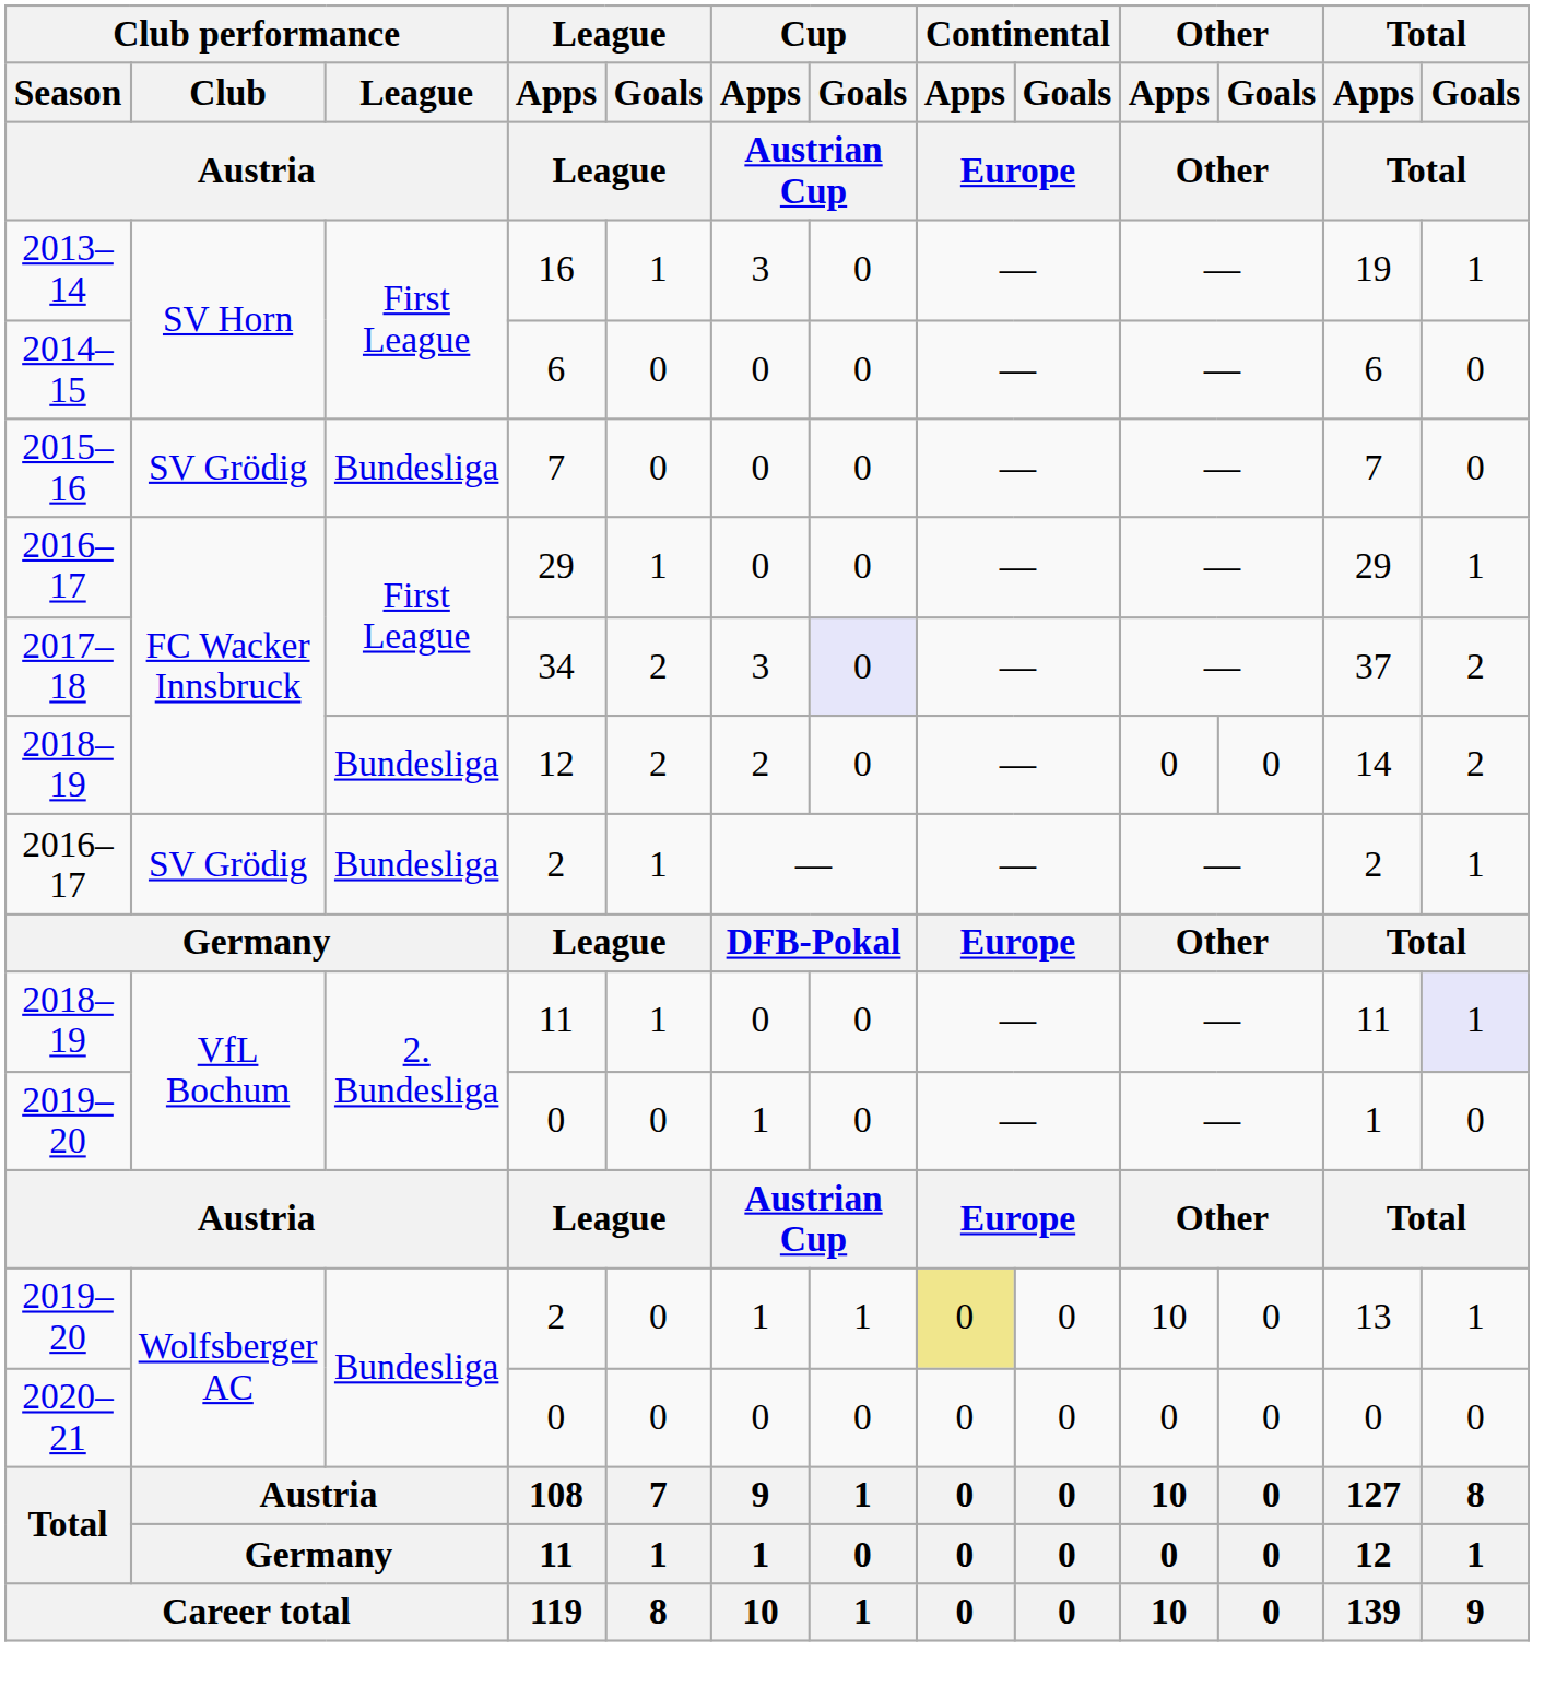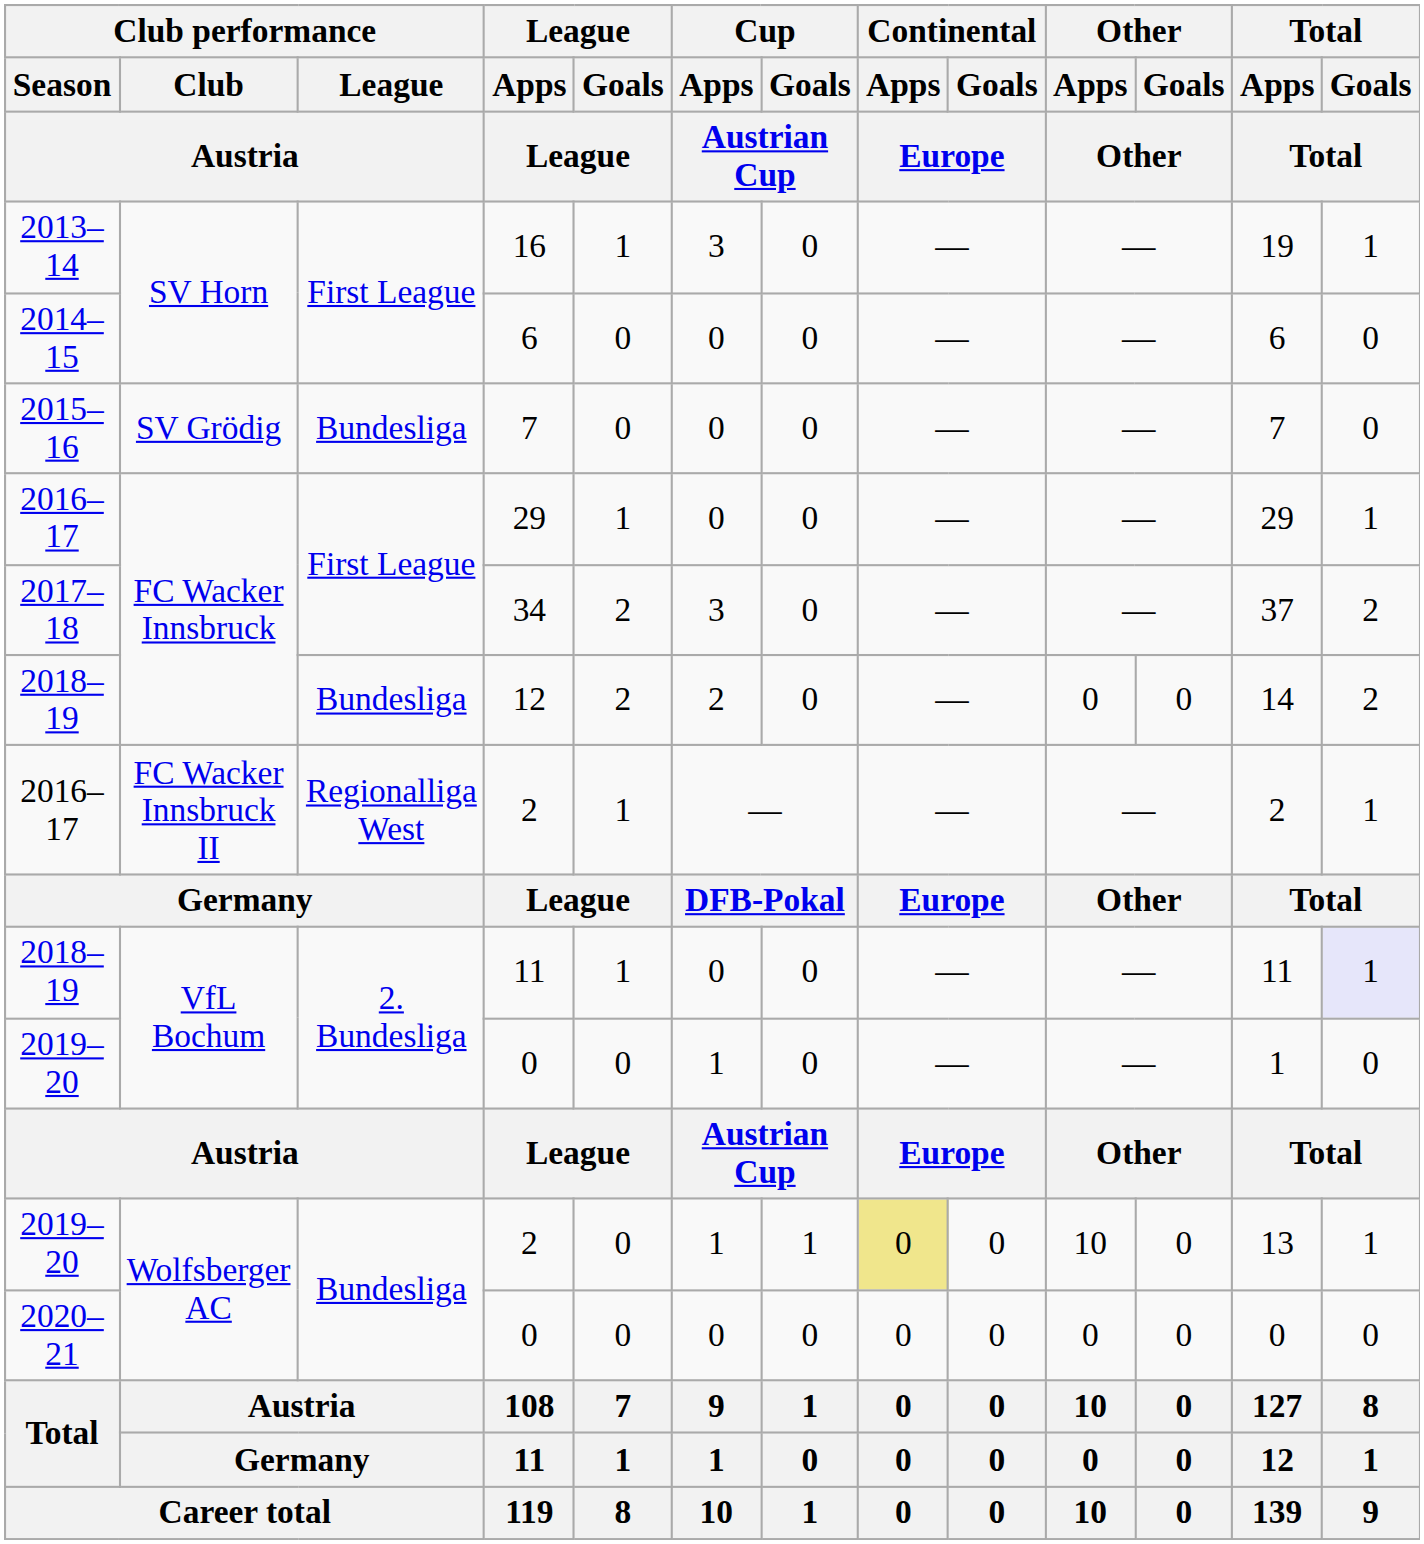 <table class="wikitable" style="text-align:center">
 <tr>
 <th colspan=3>Club performance</th>
 <th colspan=2>League</th>
 <th colspan=2>Cup</th>
 <th colspan=2>Continental</th>
 <th colspan=2>Other</th>
 <th colspan=2>Total</th>
 </tr>
 <tr>
 <th>Season</th>
 <th>Club</th>
 <th>League</th>
 <th>Apps</th>
 <th>Goals</th>
 <th>Apps</th>
 <th>Goals</th>
 <th>Apps</th>
 <th>Goals</th>
 <th>Apps</th>
 <th>Goals</th>
 <th>Apps</th>
 <th>Goals</th>
 </tr>
 <tr>
 <th colspan=3>Austria</th>
 <th colspan=2>League</th>
 <th colspan=2><a href='#'>Austrian Cup</a></th>
 <th colspan=2><a href='#'>Europe</a></th>
 <th colspan=2>Other</th>
 <th colspan=2>Total</th>
 </tr>
 <tr>
 <td><a href='#'>2013–14</a></td>
 <td rowspan="2"><a href='#'>SV Horn</a></td>
 <td rowspan="2"><a href='#'>First League</a></td>
 <td>16</td>
 <td>1</td>
 <td>3</td>
 <td>0</td>
 <td colspan="2">—</td>
 <td colspan="2">—</td>
 <td>19</td>
 <td>1</td>
 </tr>
 <tr>
 <td><a href='#'>2014–15</a></td>
 <td>6</td>
 <td>0</td>
 <td>0</td>
 <td>0</td>
 <td colspan="2">—</td>
 <td colspan="2">—</td>
 <td>6</td>
 <td>0</td>
 </tr>
 <tr>
 <td><a href='#'>2015–16</a></td>
 <td><a href='#'>SV Grödig</a></td>
 <td><a href='#'>Bundesliga</a></td>
 <td>7</td>
 <td>0</td>
 <td>0</td>
 <td>0</td>
 <td colspan="2">—</td>
 <td colspan="2">—</td>
 <td>7</td>
 <td>0</td>
 </tr>
 <tr>
 <td><a href='#'>2016–17</a></td>
 <td rowspan="3"><a href='#'>FC Wacker Innsbruck</a></td>
 <td rowspan="2"><a href='#'>First League</a></td>
 <td>29</td>
 <td>1</td>
 <td>0</td>
 <td>0</td>
 <td colspan="2">—</td>
 <td colspan="2">—</td>
 <td>29</td>
 <td>1</td>
 </tr>
 <tr>
 <td><a href='#'>2017–18</a></td>
 <td>34</td>
 <td>2</td>
 <td>3</td>
-<td style="background: lavender;">0</td>
+<td>0</td>
 <td colspan="2">—</td>
 <td colspan="2">—</td>
 <td>37</td>
 <td>2</td>
 </tr>
 <tr>
 <td><a href='#'>2018–19</a></td>
 <td><a href='#'>Bundesliga</a></td>
 <td>12</td>
 <td>2</td>
 <td>2</td>
 <td>0</td>
 <td colspan="2">—</td>
 <td>0</td>
 <td>0</td>
 <td>14</td>
 <td>2</td>
 </tr>
 <tr>
 <td>2016–17</td>
-<td><a href='#'>SV Grödig</a></td>
-<td><a href='#'>Bundesliga</a></td>
+<td><a href='#'>FC Wacker Innsbruck II</a></td>
+<td><a href='#'>Regionalliga West</a></td>
 <td>2</td>
 <td>1</td>
 <td colspan="2">—</td>
 <td colspan="2">—</td>
 <td colspan="2">—</td>
 <td>2</td>
 <td>1</td>
 </tr>
 <tr>
 <th colspan=3>Germany</th>
 <th colspan=2>League</th>
 <th colspan=2><a href='#'>DFB-Pokal</a></th>
 <th colspan=2><a href='#'>Europe</a></th>
 <th colspan=2>Other</th>
 <th colspan=2>Total</th>
 </tr>
 <tr>
 <td><a href='#'>2018–19</a></td>
 <td rowspan="2"><a href='#'>VfL Bochum</a></td>
 <td rowspan="2"><a href='#'>2. Bundesliga</a></td>
 <td>11</td>
 <td>1</td>
 <td>0</td>
 <td>0</td>
 <td colspan="2">—</td>
 <td colspan="2">—</td>
 <td>11</td>
 <td style="background: lavender;">1</td>
 </tr>
 <tr>
 <td><a href='#'>2019–20</a></td>
 <td>0</td>
 <td>0</td>
 <td>1</td>
 <td>0</td>
 <td colspan="2">—</td>
 <td colspan="2">—</td>
 <td>1</td>
 <td>0</td>
 </tr>
 <tr>
 <th colspan=3>Austria</th>
 <th colspan=2>League</th>
 <th colspan=2><a href='#'>Austrian Cup</a></th>
 <th colspan=2><a href='#'>Europe</a></th>
 <th colspan=2>Other</th>
 <th colspan=2>Total</th>
 </tr>
 <tr>
 <td><a href='#'>2019–20</a></td>
 <td rowspan="2"><a href='#'>Wolfsberger AC</a></td>
 <td rowspan="2"><a href='#'>Bundesliga</a></td>
 <td>2</td>
 <td>0</td>
 <td>1</td>
 <td>1</td>
 <td style="background: khaki;">0</td>
 <td>0</td>
 <td>10</td>
 <td>0</td>
 <td>13</td>
 <td>1</td>
 </tr>
 <tr>
 <td><a href='#'>2020–21</a></td>
 <td>0</td>
 <td>0</td>
 <td>0</td>
 <td>0</td>
 <td>0</td>
 <td>0</td>
 <td>0</td>
 <td>0</td>
 <td>0</td>
 <td>0</td>
 </tr>
 <tr>
 <th rowspan=2>Total</th>
 <th colspan=2>Austria</th>
 <th>108</th>
 <th>7</th>
 <th>9</th>
 <th>1</th>
 <th>0</th>
 <th>0</th>
 <th>10</th>
 <th>0</th>
 <th>127</th>
 <th>8</th>
 </tr>
 <tr>
 <th colspan=2>Germany</th>
 <th>11</th>
 <th>1</th>
 <th>1</th>
 <th>0</th>
 <th>0</th>
 <th>0</th>
 <th>0</th>
 <th>0</th>
 <th>12</th>
 <th>1</th>
 </tr>
 <tr>
 <th colspan=3>Career total</th>
 <th>119</th>
 <th>8</th>
 <th>10</th>
 <th>1</th>
 <th>0</th>
 <th>0</th>
 <th>10</th>
 <th>0</th>
 <th>139</th>
 <th>9</th>
 </tr>
 </table>
